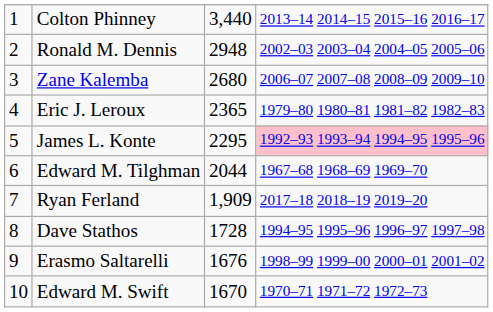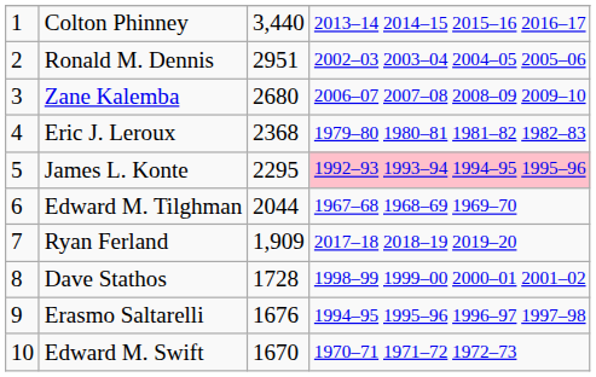 <table class="wikitable">
 <tr>
 </tr>
 <tr>
 <td>1</td>
 <td>Colton Phinney</td>
 <td>3,440</td>
 <td style="font-size:80%;"><a href='#'>2013–14</a> <a href='#'>2014–15</a> <a href='#'>2015–16</a> <a href='#'>2016–17</a></td>
 </tr>
 <tr>
 <td>2</td>
 <td>Ronald M. Dennis</td>
-<td>2948</td>
+<td>2951</td>
 <td style="font-size:80%;"><a href='#'>2002–03</a> <a href='#'>2003–04</a> <a href='#'>2004–05</a> <a href='#'>2005–06</a></td>
 </tr>
 <tr>
 <td>3</td>
 <td><a href='#'>Zane Kalemba</a></td>
 <td>2680</td>
 <td style="font-size:80%;"><a href='#'>2006–07</a> <a href='#'>2007–08</a> <a href='#'>2008–09</a> <a href='#'>2009–10</a></td>
 </tr>
 <tr>
 <td>4</td>
 <td>Eric J. Leroux</td>
-<td>2365</td>
+<td>2368</td>
 <td style="font-size:80%;"><a href='#'>1979–80</a> <a href='#'>1980–81</a> <a href='#'>1981–82</a> <a href='#'>1982–83</a></td>
 </tr>
 <tr>
 <td>5</td>
 <td>James L. Konte</td>
 <td>2295</td>
 <td style="background: pink; font-size:80%;"><a href='#'>1992–93</a> <a href='#'>1993–94</a> <a href='#'>1994–95</a> <a href='#'>1995–96</a></td>
 </tr>
 <tr>
 <td>6</td>
 <td>Edward M. Tilghman</td>
 <td>2044</td>
 <td style="font-size:80%;"><a href='#'>1967–68</a> <a href='#'>1968–69</a> <a href='#'>1969–70</a></td>
 </tr>
 <tr>
 <td>7</td>
 <td>Ryan Ferland</td>
 <td>1,909</td>
 <td style="font-size:80%;"><a href='#'>2017–18</a> <a href='#'>2018–19</a> <a href='#'>2019–20</a></td>
 </tr>
 <tr>
 <td>8</td>
 <td>Dave Stathos</td>
 <td>1728</td>
-<td style="font-size:80%;"><a href='#'>1994–95</a> <a href='#'>1995–96</a> <a href='#'>1996–97</a> <a href='#'>1997–98</a></td>
+<td style="font-size:80%;"><a href='#'>1998–99</a> <a href='#'>1999–00</a> <a href='#'>2000–01</a> <a href='#'>2001–02</a></td>
 </tr>
 <tr>
 <td>9</td>
 <td>Erasmo Saltarelli</td>
 <td>1676</td>
-<td style="font-size:80%;"><a href='#'>1998–99</a> <a href='#'>1999–00</a> <a href='#'>2000–01</a> <a href='#'>2001–02</a></td>
+<td style="font-size:80%;"><a href='#'>1994–95</a> <a href='#'>1995–96</a> <a href='#'>1996–97</a> <a href='#'>1997–98</a></td>
 </tr>
 <tr>
 <td>10</td>
 <td>Edward M. Swift</td>
 <td>1670</td>
 <td style="font-size:80%;"><a href='#'>1970–71</a> <a href='#'>1971–72</a> <a href='#'>1972–73</a></td>
 </tr>
 </table>
